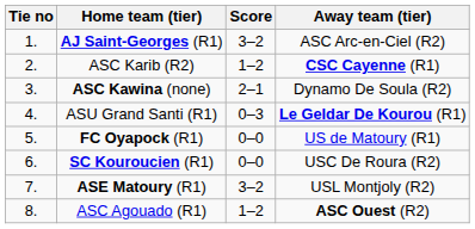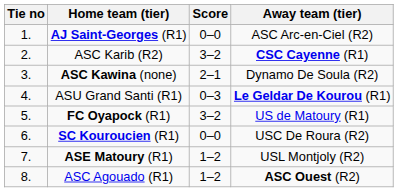 <table class="wikitable" style="text-align: center">
 <tr>
 <th>Tie no</th>
 <th>Home team (tier)</th>
 <th>Score</th>
 <th>Away team (tier)</th>
 </tr>
 <tr>
 <td>1.</td>
 <td> <strong><a href='#'>AJ Saint-Georges</a></strong> (R1)</td>
-<td>3–2</td>
+<td>0–0 </td>
 <td>ASC Arc-en-Ciel (R2) </td>
 </tr>
 <tr>
 <td>2.</td>
 <td> ASC Karib (R2)</td>
-<td>1–2</td>
+<td>3–2</td>
 <td><strong><a href='#'>CSC Cayenne</a></strong> (R1) </td>
 </tr>
 <tr>
 <td>3.</td>
 <td> <strong>ASC Kawina</strong> (none)</td>
 <td>2–1</td>
 <td>Dynamo De Soula (R2) </td>
 </tr>
 <tr>
 <td>4.</td>
 <td> ASU Grand Santi (R1)</td>
 <td>0–3</td>
 <td><strong><a href='#'>Le Geldar De Kourou</a></strong> (R1) </td>
 </tr>
 <tr>
 <td>5.</td>
 <td> <strong>FC Oyapock</strong> (R1)</td>
-<td>0–0 </td>
+<td>3–2 </td>
 <td><a href='#'>US de Matoury</a> (R1) </td>
 </tr>
 <tr>
 <td>6.</td>
 <td> <strong><a href='#'>SC Kouroucien</a></strong> (R1)</td>
 <td>0–0 </td>
 <td>USC De Roura (R2) </td>
 </tr>
 <tr>
 <td>7.</td>
 <td> <strong>ASE Matoury</strong> (R1)</td>
-<td>3–2</td>
+<td>1–2</td>
 <td>USL Montjoly (R2) </td>
 </tr>
 <tr>
 <td>8.</td>
 <td> <a href='#'>ASC Agouado</a> (R1)</td>
 <td>1–2 </td>
 <td><strong>ASC Ouest</strong> (R2) </td>
 </tr>
 </table>
